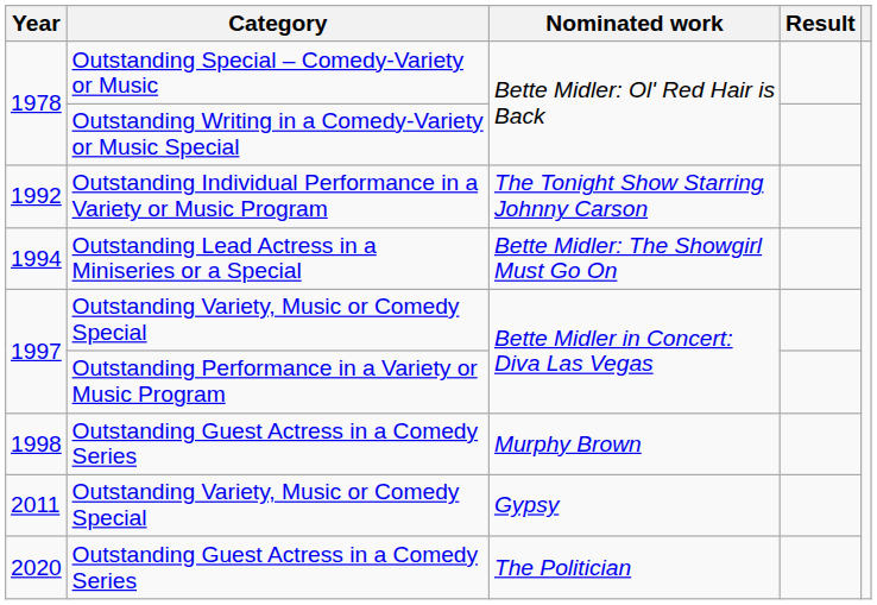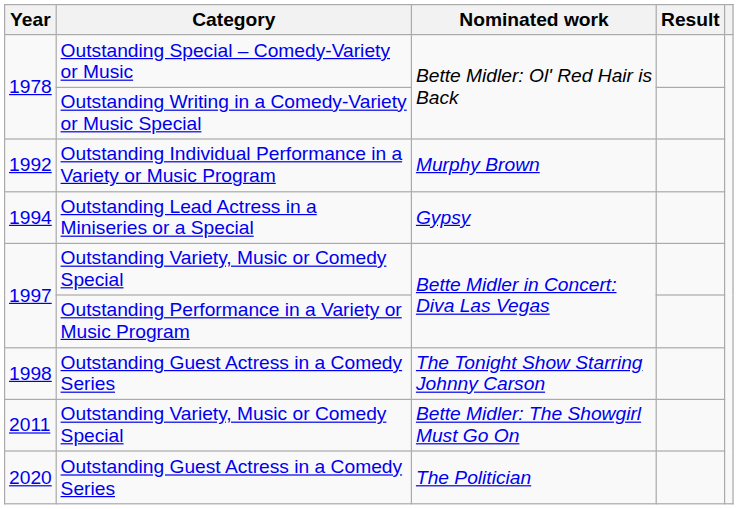 <table class="wikitable plainrowheaders">
 <tr>
 <th>Year</th>
 <th>Category</th>
 <th>Nominated work</th>
 <th>Result</th>
 <th></th>
 </tr>
 <tr>
 <td rowspan="2"><a href='#'>1978</a></td>
 <td><a href='#'>Outstanding Special – Comedy-Variety or Music</a></td>
 <td rowspan="2"><em>Bette Midler: Ol' Red Hair is Back</em></td>
 <td></td>
 <td rowspan="9" align="center"></td>
 </tr>
 <tr>
 <td><a href='#'>Outstanding Writing in a Comedy-Variety or Music Special</a></td>
 <td></td>
 </tr>
 <tr>
 <td><a href='#'>1992</a></td>
 <td><a href='#'>Outstanding Individual Performance in a Variety or Music Program</a></td>
-<td><em><a href='#'>The Tonight Show Starring Johnny Carson</a></em></td>
+<td><em><a href='#'>Murphy Brown</a></em></td>
 <td></td>
 </tr>
 <tr>
 <td><a href='#'>1994</a></td>
 <td><a href='#'>Outstanding Lead Actress in a Miniseries or a Special</a></td>
-<td><em><a href='#'>Bette Midler: The Showgirl Must Go On</a></em></td>
+<td><em><a href='#'>Gypsy</a></em></td>
 <td></td>
 </tr>
 <tr>
 <td rowspan="2"><a href='#'>1997</a></td>
 <td><a href='#'>Outstanding Variety, Music or Comedy Special</a></td>
 <td rowspan="2"><em><a href='#'>Bette Midler in Concert: Diva Las Vegas</a></em></td>
 <td></td>
 </tr>
 <tr>
 <td><a href='#'>Outstanding Performance in a Variety or Music Program</a></td>
 <td></td>
 </tr>
 <tr>
 <td><a href='#'>1998</a></td>
 <td><a href='#'>Outstanding Guest Actress in a Comedy Series</a></td>
-<td><em><a href='#'>Murphy Brown</a></em></td>
+<td><em><a href='#'>The Tonight Show Starring Johnny Carson</a></em></td>
 <td></td>
 </tr>
 <tr>
 <td><a href='#'>2011</a></td>
 <td><a href='#'>Outstanding Variety, Music or Comedy Special</a></td>
-<td><em><a href='#'>Gypsy</a></em></td>
+<td><em><a href='#'>Bette Midler: The Showgirl Must Go On</a></em></td>
 <td></td>
 </tr>
 <tr>
 <td><a href='#'>2020</a></td>
 <td><a href='#'>Outstanding Guest Actress in a Comedy Series</a></td>
 <td><em><a href='#'>The Politician</a></em></td>
 <td></td>
 </tr>
 </table>
